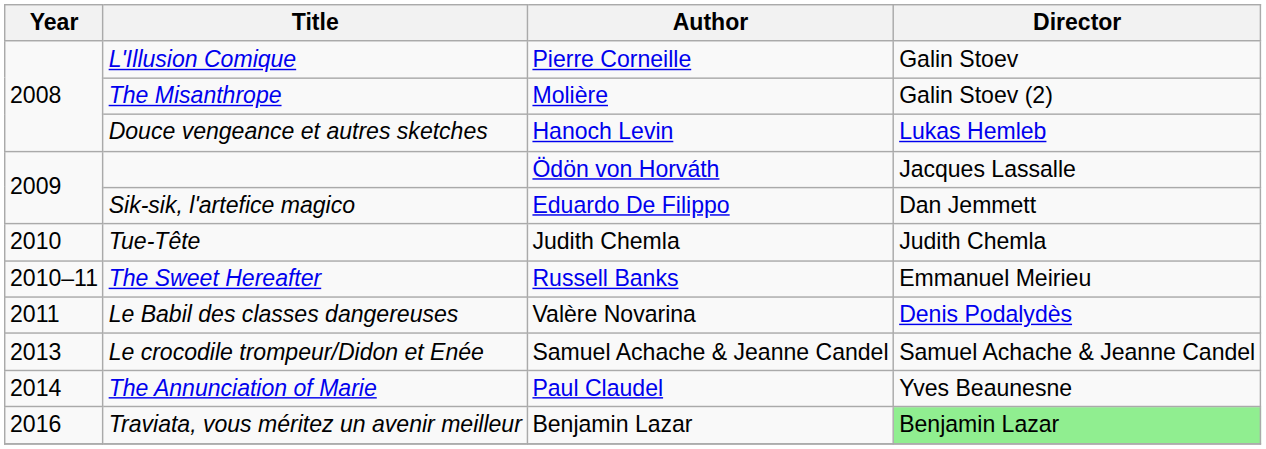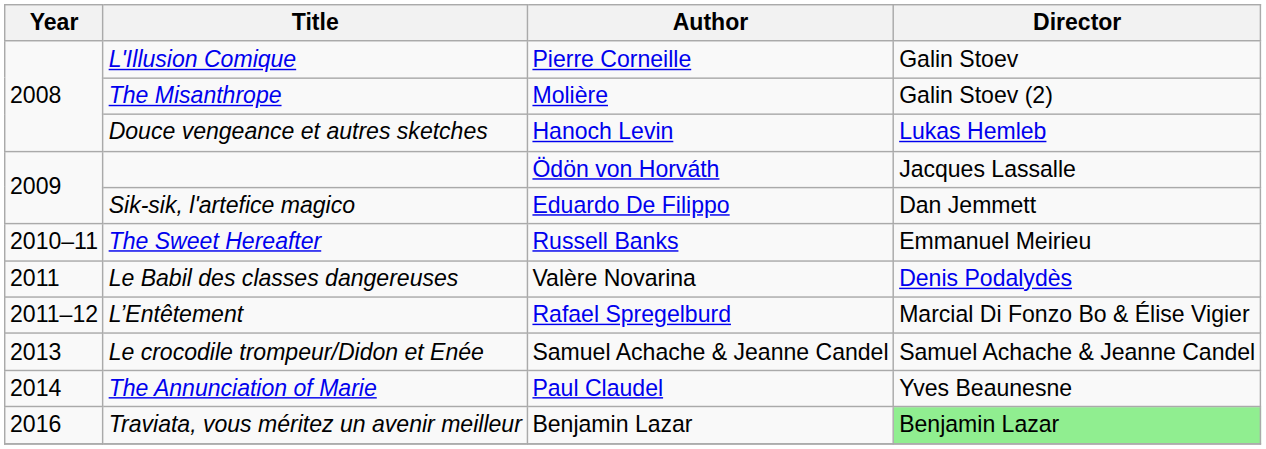 <table class="wikitable">
 <tr>
 <th>Year</th>
 <th>Title</th>
 <th>Author</th>
 <th>Director</th>
 </tr>
 <tr>
 <td rowspan=3>2008</td>
 <td><em><a href='#'>L'Illusion Comique</a></em></td>
 <td><a href='#'>Pierre Corneille</a></td>
 <td>Galin Stoev</td>
 </tr>
 <tr>
 <td><em><a href='#'>The Misanthrope</a></em></td>
 <td><a href='#'>Molière</a></td>
 <td>Galin Stoev (2)</td>
 </tr>
 <tr>
 <td><em>Douce vengeance et autres sketches</em></td>
 <td><a href='#'>Hanoch Levin</a></td>
 <td><a href='#'>Lukas Hemleb</a></td>
 </tr>
 <tr>
 <td rowspan=2>2009</td>
 <td><em></em></td>
 <td><a href='#'>Ödön von Horváth</a></td>
 <td>Jacques Lassalle</td>
 </tr>
 <tr>
 <td><em>Sik-sik, l'artefice magico</em></td>
 <td><a href='#'>Eduardo De Filippo</a></td>
 <td>Dan Jemmett</td>
 </tr>
 <tr>
-<td rowspan=1>2010</td>
-<td><em>Tue-Tête</em></td>
-<td>Judith Chemla</td>
-<td>Judith Chemla</td>
-</tr>
-<tr>
 <td rowspan=1>2010–11</td>
 <td><em><a href='#'>The Sweet Hereafter</a></em></td>
 <td><a href='#'>Russell Banks</a></td>
 <td>Emmanuel Meirieu</td>
 </tr>
 <tr>
 <td rowspan=1>2011</td>
 <td><em>Le Babil des classes dangereuses</em></td>
 <td>Valère Novarina</td>
 <td><a href='#'>Denis Podalydès</a></td>
+</tr>
+<tr>
+<td rowspan=1>2011–12</td>
+<td><em>L’Entêtement</em></td>
+<td><a href='#'>Rafael Spregelburd</a></td>
+<td>Marcial Di Fonzo Bo & Élise Vigier</td>
 </tr>
 <tr>
 <td rowspan=1>2013</td>
 <td><em>Le crocodile trompeur/Didon et Enée</em></td>
 <td>Samuel Achache & Jeanne Candel</td>
 <td>Samuel Achache & Jeanne Candel</td>
 </tr>
 <tr>
 <td rowspan=1>2014</td>
 <td><em><a href='#'>The Annunciation of Marie</a></em></td>
 <td><a href='#'>Paul Claudel</a></td>
 <td>Yves Beaunesne</td>
 </tr>
 <tr>
 <td rowspan=1>2016</td>
 <td><em>Traviata, vous méritez un avenir meilleur</em></td>
 <td>Benjamin Lazar</td>
 <td style="background: lightgreen;">Benjamin Lazar</td>
 </tr>
 <tr>
 </tr>
 </table>
